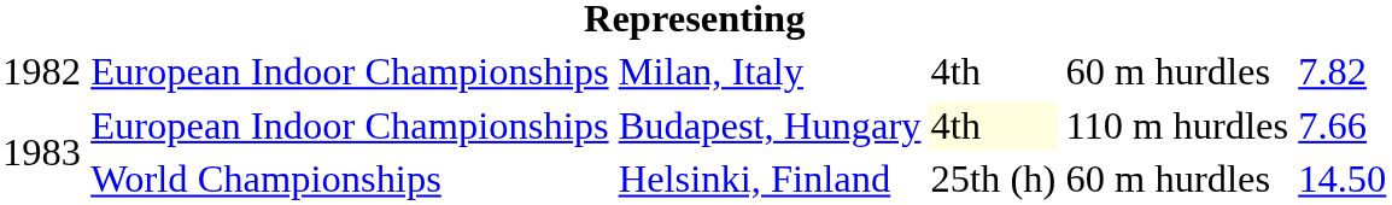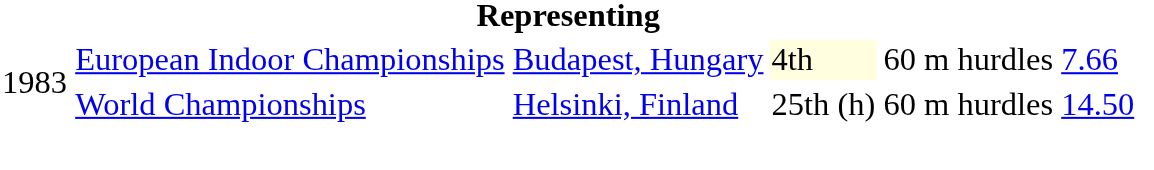 <table>
 <tr>
 <th colspan="6">Representing </th>
-</tr>
-<tr>
-<td>1982</td>
-<td><a href='#'>European Indoor Championships</a></td>
-<td><a href='#'>Milan, Italy</a></td>
-<td>4th</td>
-<td>60 m hurdles</td>
-<td><a href='#'>7.82</a></td>
 </tr>
 <tr>
 <td rowspan=2>1983</td>
 <td><a href='#'>European Indoor Championships</a></td>
 <td><a href='#'>Budapest, Hungary</a></td>
 <td style="background: lightyellow;">4th</td>
-<td>110 m hurdles</td>
+<td>60 m hurdles</td>
 <td><a href='#'>7.66</a></td>
 </tr>
 <tr>
 <td><a href='#'>World Championships</a></td>
 <td><a href='#'>Helsinki, Finland</a></td>
 <td>25th (h)</td>
 <td>60 m hurdles</td>
 <td><a href='#'>14.50</a></td>
 </tr>
 </table>
